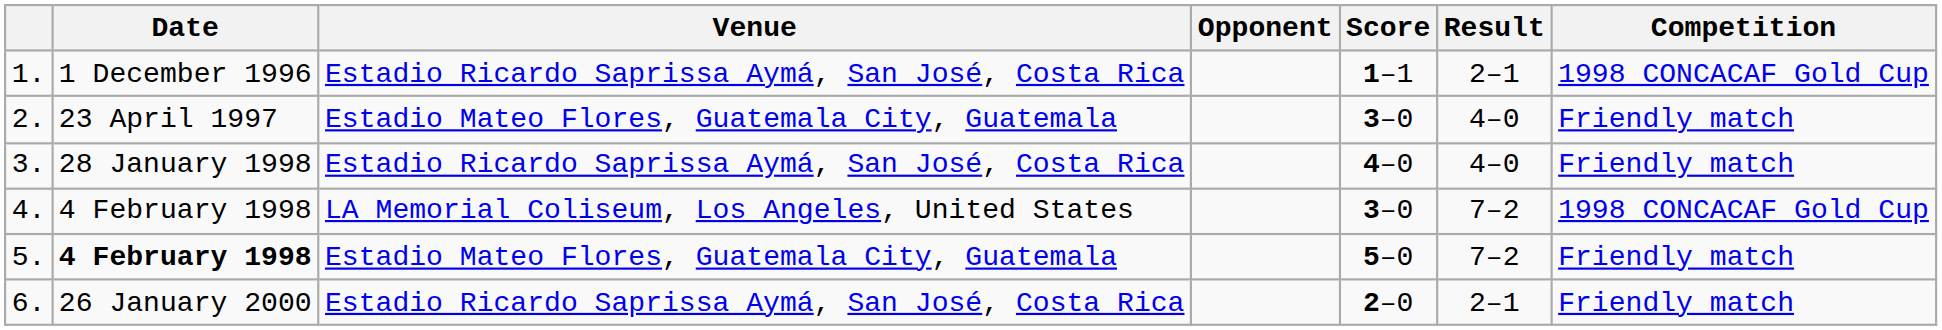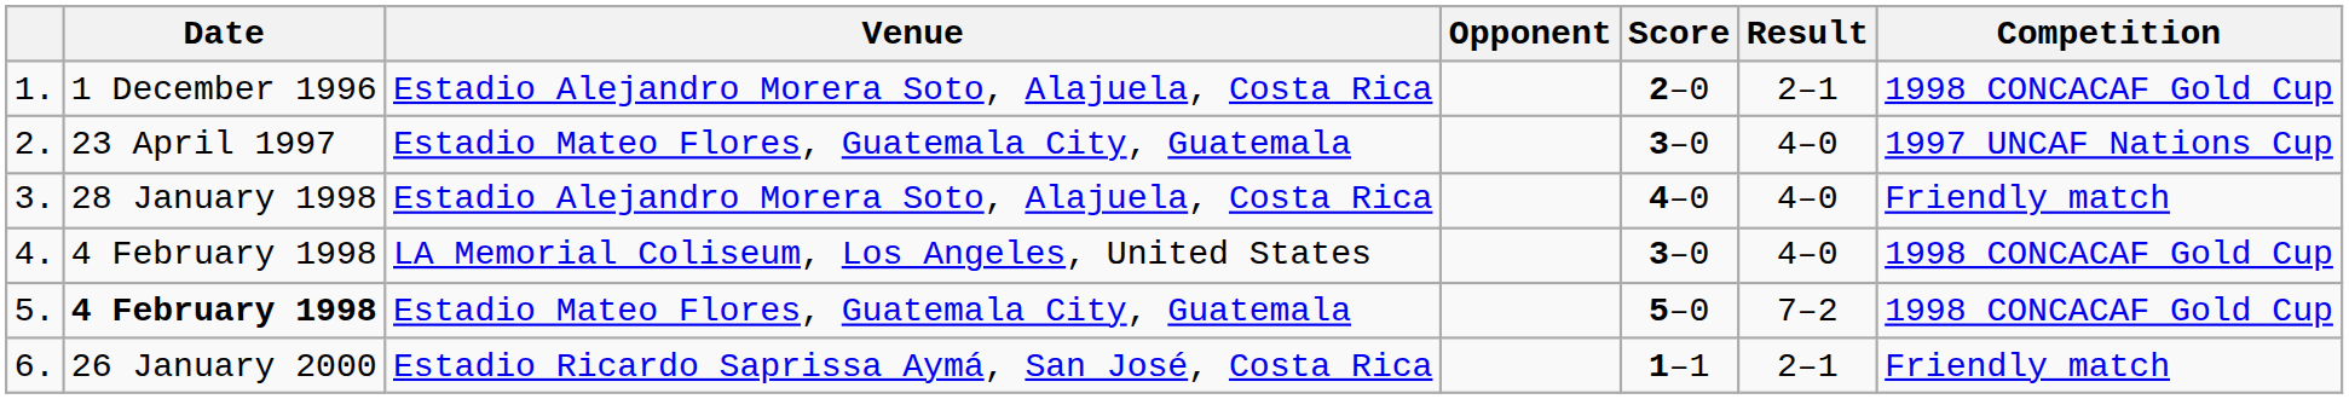 <table class="wikitable">
 <tr>
 <th></th>
 <th>Date</th>
 <th>Venue</th>
 <th>Opponent</th>
 <th>Score</th>
 <th>Result</th>
 <th>Competition</th>
 </tr>
 <tr>
 <td align="center">1.</td>
 <td>1 December 1996</td>
-<td><a href='#'>Estadio Ricardo Saprissa Aymá</a>, <a href='#'>San José</a>, <a href='#'>Costa Rica</a></td>
+<td><a href='#'>Estadio Alejandro Morera Soto</a>, <a href='#'>Alajuela</a>, <a href='#'>Costa Rica</a></td>
 <td></td>
-<td align="center"><strong>1</strong>–1</td>
+<td align="center"><strong>2</strong>–0</td>
 <td align="center">2–1</td>
 <td><a href='#'>1998 CONCACAF Gold Cup</a></td>
 </tr>
 <tr>
 <td align="center">2.</td>
 <td>23 April 1997</td>
 <td><a href='#'>Estadio Mateo Flores</a>, <a href='#'>Guatemala City</a>, <a href='#'>Guatemala</a></td>
 <td></td>
 <td align="center"><strong>3</strong>–0</td>
 <td align="center">4–0</td>
-<td><a href='#'>Friendly match</a></td>
+<td><a href='#'>1997 UNCAF Nations Cup</a></td>
 </tr>
 <tr>
 <td align="center">3.</td>
 <td>28 January 1998</td>
-<td><a href='#'>Estadio Ricardo Saprissa Aymá</a>, <a href='#'>San José</a>, <a href='#'>Costa Rica</a></td>
+<td><a href='#'>Estadio Alejandro Morera Soto</a>, <a href='#'>Alajuela</a>, <a href='#'>Costa Rica</a></td>
 <td></td>
 <td align="center"><strong>4</strong>–0</td>
 <td align="center">4–0</td>
 <td><a href='#'>Friendly match</a></td>
 </tr>
 <tr>
 <td align="center">4.</td>
 <td>4 February 1998</td>
 <td><a href='#'>LA Memorial Coliseum</a>, <a href='#'>Los Angeles</a>, United States</td>
 <td></td>
 <td align="center"><strong>3</strong>–0</td>
-<td align="center">7–2</td>
+<td align="center">4–0</td>
 <td><a href='#'>1998 CONCACAF Gold Cup</a></td>
 </tr>
 <tr>
 <td align="center">5.</td>
 <td><strong>4 February 1998</strong></td>
 <td><a href='#'>Estadio Mateo Flores</a>, <a href='#'>Guatemala City</a>, <a href='#'>Guatemala</a></td>
 <td></td>
 <td align="center"><strong>5</strong>–0</td>
 <td align="center">7–2</td>
-<td><a href='#'>Friendly match</a></td>
+<td><a href='#'>1998 CONCACAF Gold Cup</a></td>
 </tr>
 <tr>
 <td align="center">6.</td>
 <td>26 January 2000</td>
 <td><a href='#'>Estadio Ricardo Saprissa Aymá</a>, <a href='#'>San José</a>, <a href='#'>Costa Rica</a></td>
 <td></td>
-<td align="center"><strong>2</strong>–0</td>
+<td align="center"><strong>1</strong>–1</td>
 <td align="center">2–1</td>
 <td><a href='#'>Friendly match</a></td>
 </tr>
 </table>
